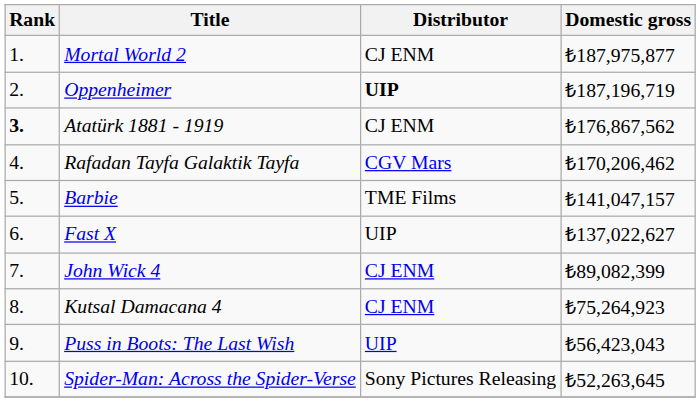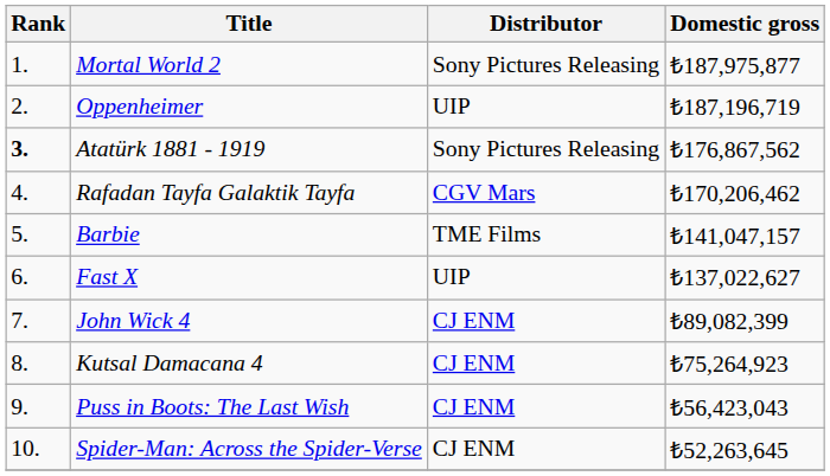 <table class="wikitable sortable" style="margin:auto; margin:auto;">
 <tr>
 <th>Rank</th>
 <th>Title</th>
 <th>Distributor</th>
 <th>Domestic gross</th>
 </tr>
 <tr>
 <td>1.</td>
 <td><em><a href='#'>Mortal World 2</a></em></td>
-<td>CJ ENM</td>
+<td>Sony Pictures Releasing</td>
 <td>₺187,975,877</td>
 </tr>
 <tr>
 <td>2.</td>
 <td><em><a href='#'>Oppenheimer</a></em></td>
-<td><strong>UIP</strong></td>
+<td>UIP</td>
 <td>₺187,196,719</td>
 </tr>
 <tr>
 <td><strong>3.</strong></td>
 <td><em>Atatürk 1881 - 1919</em></td>
-<td>CJ ENM</td>
+<td>Sony Pictures Releasing</td>
 <td>₺176,867,562</td>
 </tr>
 <tr>
 <td>4.</td>
 <td><em>Rafadan Tayfa Galaktik Tayfa</em></td>
 <td><a href='#'>CGV Mars</a></td>
 <td>₺170,206,462</td>
 </tr>
 <tr>
 <td>5.</td>
 <td><em><a href='#'>Barbie</a></em></td>
 <td>TME Films</td>
 <td>₺141,047,157</td>
 </tr>
 <tr>
 <td>6.</td>
 <td><em><a href='#'>Fast X</a></em></td>
 <td>UIP</td>
 <td>₺137,022,627</td>
 </tr>
 <tr>
 <td>7.</td>
 <td><em><a href='#'>John Wick 4</a></em></td>
 <td><a href='#'>CJ ENM</a></td>
 <td>₺89,082,399</td>
 </tr>
 <tr>
 <td>8.</td>
 <td><em>Kutsal Damacana 4</em></td>
 <td><a href='#'>CJ ENM</a></td>
 <td>₺75,264,923</td>
 </tr>
 <tr>
 <td>9.</td>
 <td><em><a href='#'>Puss in Boots: The Last Wish</a></em></td>
-<td><a href='#'>UIP</a></td>
+<td><a href='#'>CJ ENM</a></td>
 <td>₺56,423,043</td>
 </tr>
 <tr>
 <td>10.</td>
 <td><em><a href='#'>Spider-Man: Across the Spider-Verse</a></em></td>
-<td>Sony Pictures Releasing</td>
+<td>CJ ENM</td>
 <td>₺52,263,645</td>
 </tr>
 <tr>
 </tr>
 </table>
